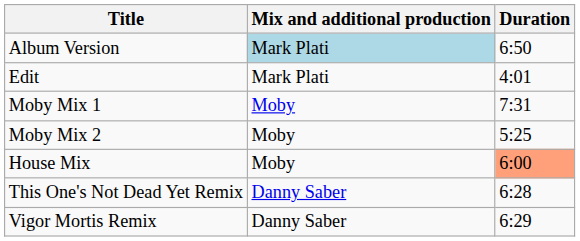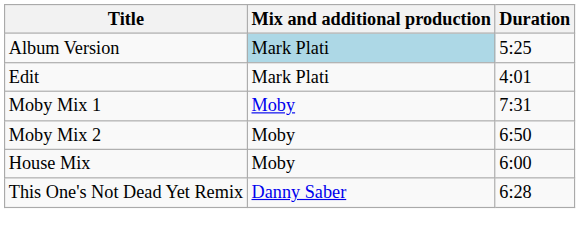 <table class="wikitable">
 <tr>
 <th>Title</th>
 <th>Mix and additional production</th>
 <th>Duration</th>
 </tr>
 <tr>
 <td>Album Version</td>
 <td style="background: lightblue;">Mark Plati</td>
-<td>6:50</td>
+<td>5:25</td>
 </tr>
 <tr>
 <td>Edit</td>
 <td>Mark Plati</td>
 <td>4:01</td>
 </tr>
 <tr>
 <td>Moby Mix 1</td>
 <td><a href='#'>Moby</a></td>
 <td>7:31</td>
 </tr>
 <tr>
 <td>Moby Mix 2</td>
 <td>Moby</td>
-<td>5:25</td>
+<td>6:50</td>
 </tr>
 <tr>
 <td>House Mix</td>
 <td>Moby</td>
-<td style="background: lightsalmon;">6:00</td>
+<td>6:00</td>
 </tr>
 <tr>
 <td>This One's Not Dead Yet Remix</td>
 <td><a href='#'>Danny Saber</a></td>
 <td>6:28</td>
 </tr>
-<tr>
-<td>Vigor Mortis Remix</td>
-<td>Danny Saber</td>
-<td>6:29</td>
-</tr>
 </table>
